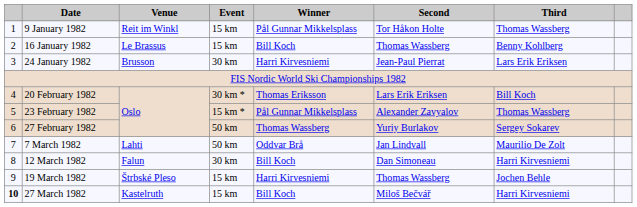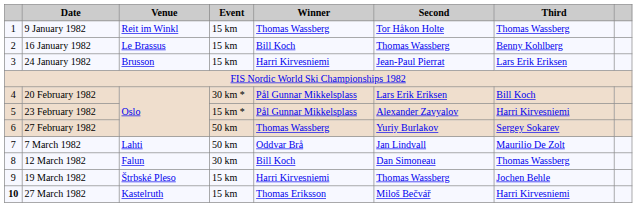 <table bgcolor="#f7f8ff" cellpadding="3" cellspacing="0" border="1" style="font-size: 95%; border: gray solid 1px; border-collapse: collapse;">
 <tr bgcolor="#CCCCCC">
 <td align="center" width="20"><strong></strong></td>
 <td align="center" width="140"><strong>Date</strong></td>
 <td align="center" width="130"><strong>Venue</strong></td>
 <td align="center" width="60"><strong>Event</strong></td>
 <td align="center" width="175"><strong>Winner</strong></td>
 <td align="center" width="175"><strong>Second </strong></td>
 <td align="center" width="175"><strong> Third </strong></td>
 <td align="center" width="20"><strong></strong></td>
 </tr>
 <tr align="left">
 <td align=center>1</td>
 <td>9 January 1982</td>
 <td> <a href='#'>Reit im Winkl</a></td>
 <td>15 km</td>
-<td> <a href='#'>Pål Gunnar Mikkelsplass</a></td>
+<td> <a href='#'>Thomas Wassberg</a></td>
 <td> <a href='#'>Tor Håkon Holte</a></td>
 <td> <a href='#'>Thomas Wassberg</a></td>
 <td></td>
 </tr>
 <tr align="left">
 <td align=center>2</td>
 <td>16 January 1982</td>
 <td> <a href='#'>Le Brassus</a></td>
 <td>15 km</td>
 <td> <a href='#'>Bill Koch</a></td>
 <td> <a href='#'>Thomas Wassberg</a></td>
 <td> <a href='#'>Benny Kohlberg</a></td>
 <td></td>
 </tr>
 <tr align="left">
 <td align=center>3</td>
 <td>24 January 1982</td>
 <td> <a href='#'>Brusson</a></td>
-<td>30 km</td>
+<td>15 km</td>
 <td> <a href='#'>Harri Kirvesniemi</a></td>
 <td> <a href='#'>Jean-Paul Pierrat</a></td>
 <td> <a href='#'>Lars Erik Eriksen</a></td>
 <td></td>
 </tr>
 <tr bgcolor=#EFDECD>
 <td colspan="9" align="center"><a href='#'>FIS Nordic World Ski Championships 1982</a></td>
 </tr>
 <tr bgcolor=#EFDECD>
 <td align=center>4</td>
 <td>20 February 1982</td>
 <td rowspan=3> <a href='#'>Oslo</a></td>
 <td>30 km *</td>
-<td> <a href='#'>Thomas Eriksson</a></td>
+<td> <a href='#'>Pål Gunnar Mikkelsplass</a></td>
 <td> <a href='#'>Lars Erik Eriksen</a></td>
 <td> <a href='#'>Bill Koch</a></td>
 <td></td>
 </tr>
 <tr align="left" bgcolor=#EFDECD>
 <td align=center>5</td>
 <td>23 February 1982</td>
 <td>15 km *</td>
 <td> <a href='#'>Pål Gunnar Mikkelsplass</a></td>
 <td> <a href='#'>Alexander Zavyalov</a></td>
-<td> <a href='#'>Thomas Wassberg</a></td>
+<td> <a href='#'>Harri Kirvesniemi</a></td>
 <td></td>
 </tr>
 <tr align="left" bgcolor=#EFDECD>
 <td align=center>6</td>
 <td>27 February 1982</td>
 <td>50 km</td>
 <td> <a href='#'>Thomas Wassberg</a></td>
 <td> <a href='#'>Yuriy Burlakov</a></td>
 <td> <a href='#'>Sergey Sokarev</a></td>
 <td></td>
 </tr>
 <tr align="left">
 <td align=center>7</td>
 <td>7 March 1982</td>
 <td> <a href='#'>Lahti</a></td>
 <td>50 km</td>
 <td> <a href='#'>Oddvar Brå</a></td>
 <td> <a href='#'>Jan Lindvall</a></td>
 <td> <a href='#'>Maurilio De Zolt</a></td>
 <td></td>
 </tr>
 <tr align="left">
 <td align=center>8</td>
 <td>12 March 1982</td>
 <td> <a href='#'>Falun</a></td>
 <td>30 km</td>
 <td> <a href='#'>Bill Koch</a></td>
 <td> <a href='#'>Dan Simoneau</a></td>
-<td> <a href='#'>Harri Kirvesniemi</a></td>
+<td> <a href='#'>Thomas Wassberg</a></td>
 <td></td>
 </tr>
 <tr align="left">
 <td align=center>9</td>
 <td>19 March 1982</td>
 <td> <a href='#'>Štrbské Pleso</a></td>
 <td>15 km</td>
 <td> <a href='#'>Harri Kirvesniemi</a></td>
 <td> <a href='#'>Thomas Wassberg</a></td>
 <td> <a href='#'>Jochen Behle</a></td>
 <td></td>
 </tr>
 <tr align="left">
 <td align=center><strong>10</strong></td>
 <td>27 March 1982</td>
 <td> <a href='#'>Kastelruth</a></td>
 <td>15 km</td>
-<td> <a href='#'>Bill Koch</a></td>
+<td> <a href='#'>Thomas Eriksson</a></td>
 <td> <a href='#'>Miloš Bečvář</a></td>
 <td> <a href='#'>Harri Kirvesniemi</a></td>
 <td></td>
 </tr>
 </table>
